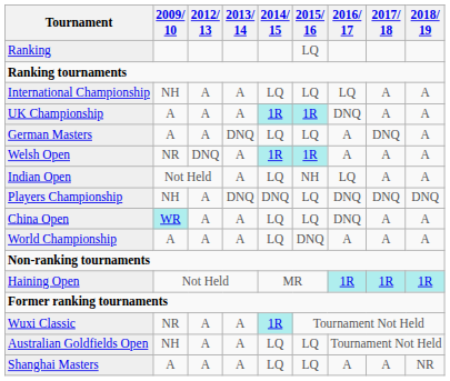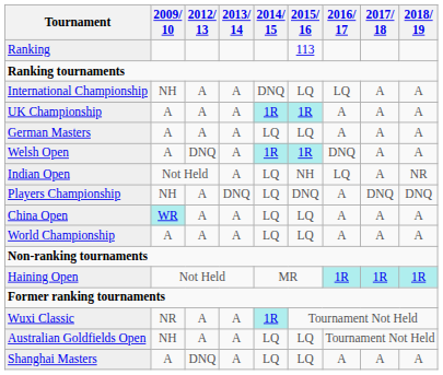 <table class="wikitable"  style="font-size:85%;">
 <tr>
 <th>Tournament</th>
 <th><a href='#'>2009/<br>10</a></th>
 <th><a href='#'>2012/<br>13</a></th>
 <th><a href='#'>2013/<br>14</a></th>
 <th><a href='#'>2014/<br>15</a></th>
 <th><a href='#'>2015/<br>16</a></th>
 <th><a href='#'>2016/<br>17</a></th>
 <th><a href='#'>2017/<br>18</a></th>
 <th><a href='#'>2018/<br>19</a></th>
 </tr>
 <tr>
 <td style="background:#EFEFEF;"><a href='#'>Ranking</a></td>
 <td align="center"></td>
 <td align="center"></td>
 <td align="center"></td>
 <td align="center"></td>
-<td align="center" style="color:#555555;">LQ</td>
+<td align="center"><a href='#'>113</a></td>
 <td align="center"></td>
 <td align="center"></td>
 <td align="center"></td>
 </tr>
 <tr>
 <td colspan="9"><strong>Ranking tournaments</strong></td>
 </tr>
 <tr>
 <td style="background:#EFEFEF;"><a href='#'>International Championship</a></td>
 <td align="center" style="color:#555555;">NH</td>
 <td align="center" style="color:#555555;">A</td>
 <td align="center" style="color:#555555;">A</td>
-<td align="center" style="color:#555555;">LQ</td>
+<td align="center" style="color:#555555;">DNQ</td>
 <td align="center" style="color:#555555;">LQ</td>
 <td align="center" style="color:#555555;">LQ</td>
 <td align="center" style="color:#555555;">A</td>
 <td align="center" style="color:#555555;">A</td>
 </tr>
 <tr>
 <td style="background:#EFEFEF;"><a href='#'>UK Championship</a></td>
 <td align="center" style="color:#555555;">A</td>
 <td align="center" style="color:#555555;">A</td>
 <td align="center" style="color:#555555;">A</td>
 <td align="center" style="background:#afeeee;"><a href='#'>1R</a></td>
 <td align="center" style="background:#afeeee;"><a href='#'>1R</a></td>
-<td align="center" style="color:#555555;">DNQ</td>
+<td align="center" style="color:#555555;">A</td>
 <td align="center" style="color:#555555;">A</td>
 <td align="center" style="color:#555555;">A</td>
 </tr>
 <tr>
 <td style="background:#EFEFEF;"><a href='#'>German Masters</a></td>
 <td align="center" style="color:#555555;">A</td>
 <td align="center" style="color:#555555;">A</td>
-<td align="center" style="color:#555555;">DNQ</td>
+<td align="center" style="color:#555555;">A</td>
 <td align="center" style="color:#555555;">LQ</td>
 <td align="center" style="color:#555555;">LQ</td>
 <td align="center" style="color:#555555;">A</td>
-<td align="center" style="color:#555555;">DNQ</td>
+<td align="center" style="color:#555555;">A</td>
 <td align="center" style="color:#555555;">A</td>
 </tr>
 <tr>
 <td style="background:#EFEFEF;"><a href='#'>Welsh Open</a></td>
-<td align="center" style="color:#555555;">NR</td>
+<td align="center" style="color:#555555;">A</td>
 <td align="center" style="color:#555555;">DNQ</td>
 <td align="center" style="color:#555555;">A</td>
 <td align="center" style="background:#afeeee;"><a href='#'>1R</a></td>
 <td align="center" style="background:#afeeee;"><a href='#'>1R</a></td>
-<td align="center" style="color:#555555;">A</td>
+<td align="center" style="color:#555555;">DNQ</td>
 <td align="center" style="color:#555555;">A</td>
 <td align="center" style="color:#555555;">A</td>
 </tr>
 <tr>
 <td style="background:#EFEFEF;"><a href='#'>Indian Open</a></td>
 <td colspan="2" style="text-align:center; color:#555555;">Not Held</td>
 <td align="center" style="color:#555555;">A</td>
 <td align="center" style="color:#555555;">LQ</td>
 <td align="center" style="color:#555555;">NH</td>
 <td align="center" style="color:#555555;">LQ</td>
 <td align="center" style="color:#555555;">A</td>
-<td align="center" style="color:#555555;">A</td>
+<td align="center" style="color:#555555;">NR</td>
 </tr>
 <tr>
 <td style="background:#EFEFEF;"><a href='#'>Players Championship</a></td>
 <td align="center" style="color:#555555;">NH</td>
 <td align="center" style="color:#555555;">A</td>
 <td align="center" style="color:#555555;">DNQ</td>
-<td align="center" style="color:#555555;">DNQ</td>
 <td align="center" style="color:#555555;">LQ</td>
 <td align="center" style="color:#555555;">DNQ</td>
+<td align="center" style="color:#555555;">A</td>
 <td align="center" style="color:#555555;">DNQ</td>
 <td align="center" style="color:#555555;">DNQ</td>
 </tr>
 <tr>
 <td style="background:#EFEFEF;"><a href='#'>China Open</a></td>
 <td align="center" style="background:#afeeee;"><a href='#'>WR</a></td>
 <td align="center" style="color:#555555;">A</td>
 <td align="center" style="color:#555555;">A</td>
 <td align="center" style="color:#555555;">LQ</td>
 <td align="center" style="color:#555555;">LQ</td>
-<td align="center" style="color:#555555;">DNQ</td>
+<td align="center" style="color:#555555;">A</td>
 <td align="center" style="color:#555555;">A</td>
 <td align="center" style="color:#555555;">A</td>
 </tr>
 <tr>
 <td style="background:#EFEFEF;"><a href='#'>World Championship</a></td>
 <td align="center" style="color:#555555;">A</td>
 <td align="center" style="color:#555555;">A</td>
 <td align="center" style="color:#555555;">A</td>
 <td align="center" style="color:#555555;">LQ</td>
-<td align="center" style="color:#555555;">DNQ</td>
+<td align="center" style="color:#555555;">LQ</td>
 <td align="center" style="color:#555555;">A</td>
 <td align="center" style="color:#555555;">A</td>
 <td align="center" style="color:#555555;">A</td>
 </tr>
 <tr>
 <td colspan="10"><strong>Non-ranking tournaments</strong></td>
 </tr>
 <tr>
 <td style="background:#EFEFEF;"><a href='#'>Haining Open</a></td>
 <td align="center" colspan="3" style="color:#555555;">Not Held</td>
 <td align="center" colspan="2" style="color:#555555;">MR</td>
 <td style="text-align:center; background:#afeeee;"><a href='#'>1R</a></td>
 <td style="text-align:center; background:#afeeee;"><a href='#'>1R</a></td>
 <td style="text-align:center; background:#afeeee;"><a href='#'>1R</a></td>
 </tr>
 <tr>
 <td colspan="10"><strong>Former ranking tournaments</strong></td>
 </tr>
 <tr>
 <td style="background:#EFEFEF;"><a href='#'>Wuxi Classic</a></td>
 <td align="center" style="color:#555555;">NR</td>
 <td align="center" style="color:#555555;">A</td>
 <td align="center" style="color:#555555;">A</td>
 <td style="text-align:center; background:#afeeee;"><a href='#'>1R</a></td>
 <td align="center" colspan="30" style="color:#555555;">Tournament Not Held</td>
 </tr>
 <tr>
 <td style="background:#EFEFEF;"><a href='#'>Australian Goldfields Open</a></td>
 <td align="center" style="color:#555555;">NH</td>
 <td align="center" style="color:#555555;">A</td>
 <td align="center" style="color:#555555;">A</td>
 <td align="center" style="color:#555555;">LQ</td>
 <td align="center" style="color:#555555;">LQ</td>
 <td align="center" colspan="30" style="color:#555555;">Tournament Not Held</td>
 </tr>
 <tr>
 <td style="background:#EFEFEF;"><a href='#'>Shanghai Masters</a></td>
 <td align="center" style="color:#555555;">A</td>
-<td align="center" style="color:#555555;">A</td>
+<td align="center" style="color:#555555;">DNQ</td>
 <td align="center" style="color:#555555;">A</td>
 <td align="center" style="color:#555555;">LQ</td>
 <td align="center" style="color:#555555;">LQ</td>
 <td align="center" style="color:#555555;">A</td>
 <td align="center" style="color:#555555;">A</td>
-<td align="center" style="color:#555555;">NR</td>
+<td align="center" style="color:#555555;">A</td>
 </tr>
 </table>
